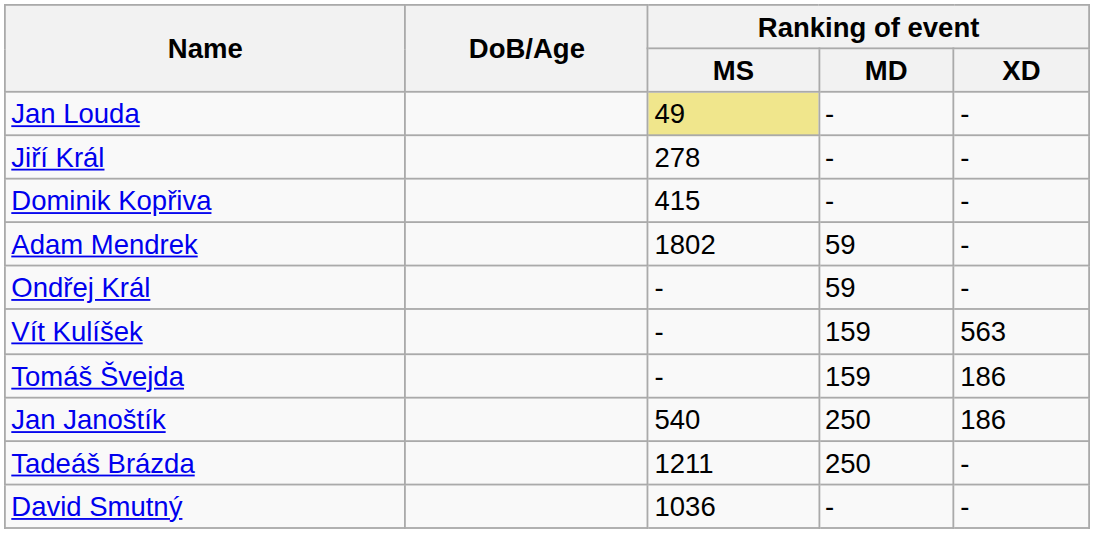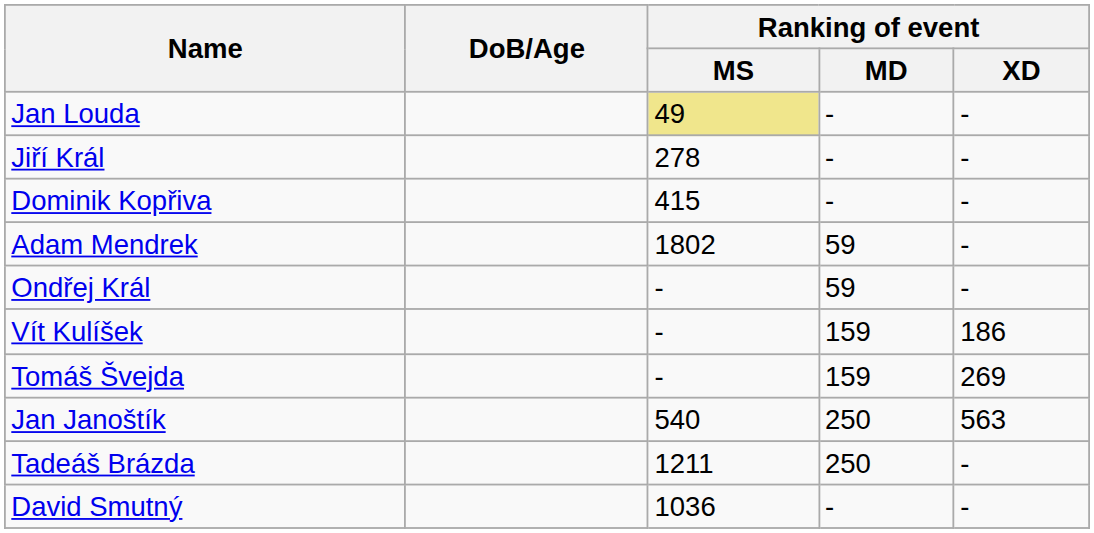 <table class="wikitable" style="width:600px; font-size:95%;">
 <tr>
 <th rowspan="2" align="left">Name</th>
 <th rowspan="2" align="left">DoB/Age</th>
 <th colspan="3" align="center">Ranking of event</th>
 </tr>
 <tr>
 <th align="center">MS</th>
 <th>MD</th>
 <th align="center">XD</th>
 </tr>
 <tr>
 <td><a href='#'>Jan Louda</a></td>
 <td></td>
 <td style="background: khaki;">49</td>
 <td>-</td>
 <td>-</td>
 </tr>
 <tr>
 <td><a href='#'>Jiří Král</a></td>
 <td></td>
 <td>278</td>
 <td>-</td>
 <td>-</td>
 </tr>
 <tr>
 <td><a href='#'>Dominik Kopřiva</a></td>
 <td></td>
 <td>415</td>
 <td>-</td>
 <td>-</td>
 </tr>
 <tr>
 <td><a href='#'>Adam Mendrek</a></td>
 <td></td>
 <td>1802</td>
 <td>59</td>
 <td>-</td>
 </tr>
 <tr>
 <td><a href='#'>Ondřej Král</a></td>
 <td></td>
 <td>-</td>
 <td>59</td>
 <td>-</td>
 </tr>
 <tr>
 <td><a href='#'>Vít Kulíšek</a></td>
 <td></td>
 <td>-</td>
 <td>159</td>
-<td>563</td>
+<td>186</td>
 </tr>
 <tr>
 <td><a href='#'>Tomáš Švejda</a></td>
 <td></td>
 <td>-</td>
 <td>159</td>
-<td>186</td>
+<td>269</td>
 </tr>
 <tr>
 <td><a href='#'>Jan Janoštík</a></td>
 <td></td>
 <td>540</td>
 <td>250</td>
-<td>186</td>
+<td>563</td>
 </tr>
 <tr>
 <td><a href='#'>Tadeáš Brázda</a></td>
 <td></td>
 <td>1211</td>
 <td>250</td>
 <td>-</td>
 </tr>
 <tr>
 <td><a href='#'>David Smutný</a></td>
 <td></td>
 <td>1036</td>
 <td>-</td>
 <td>-</td>
 </tr>
 </table>
